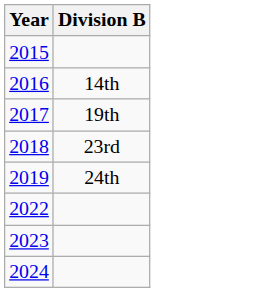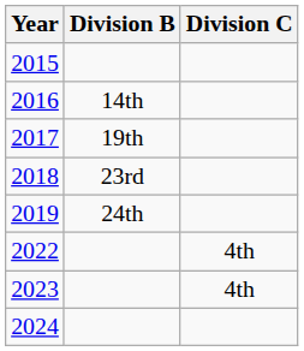 <table class="wikitable" style="text-align:center">
 <tr>
 <th>Year</th>
 <th>Division B</th>
+<th>Division C</th>
 </tr>
 <tr>
 <td><a href='#'>2015</a></td>
+<td></td>
 <td></td>
 </tr>
 <tr>
 <td><a href='#'>2016</a></td>
 <td>14th</td>
+<td></td>
 </tr>
 <tr>
 <td><a href='#'>2017</a></td>
 <td>19th</td>
+<td></td>
 </tr>
 <tr>
 <td><a href='#'>2018</a></td>
 <td>23rd</td>
+<td></td>
 </tr>
 <tr>
 <td><a href='#'>2019</a></td>
 <td>24th</td>
+<td></td>
 </tr>
 <tr>
 <td><a href='#'>2022</a></td>
 <td></td>
+<td>4th</td>
 </tr>
 <tr>
 <td><a href='#'>2023</a></td>
 <td></td>
+<td>4th</td>
 </tr>
 <tr>
 <td><a href='#'>2024</a></td>
 <td></td>
+<td></td>
 </tr>
 </table>
